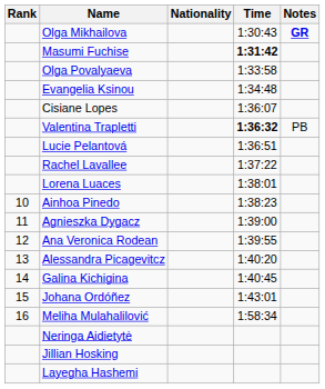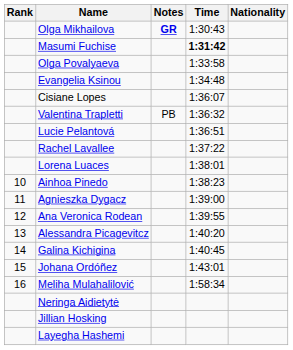 <table class="wikitable sortable" style="text-align:center">
 <tr>
 <th>Rank</th>
 <th>Name</th>
+<th>Notes</th>
+<th>Time</th>
 <th>Nationality</th>
-<th>Time</th>
-<th>Notes</th>
 </tr>
 <tr>
 <td></td>
 <td align=left><a href='#'>Olga Mikhailova</a></td>
+<td><strong><a href='#'>GR</a></strong></td>
+<td>1:30:43</td>
 <td align=left></td>
-<td>1:30:43</td>
-<td><strong><a href='#'>GR</a></strong></td>
 </tr>
 <tr>
 <td></td>
 <td align=left><a href='#'>Masumi Fuchise</a></td>
+<td></td>
+<td><strong>1:31:42</strong></td>
 <td align=left></td>
-<td><strong>1:31:42</strong></td>
-<td></td>
 </tr>
 <tr>
 <td></td>
 <td align=left><a href='#'>Olga Povalyaeva</a></td>
+<td></td>
+<td>1:33:58</td>
 <td align=left></td>
-<td>1:33:58</td>
-<td></td>
 </tr>
 <tr>
 <td></td>
 <td align=left><a href='#'>Evangelia Ksinou</a></td>
+<td></td>
+<td>1:34:48</td>
 <td align=left></td>
-<td>1:34:48</td>
-<td></td>
 </tr>
 <tr>
 <td></td>
 <td align=left>Cisiane Lopes</td>
+<td></td>
+<td>1:36:07</td>
 <td align=left></td>
-<td>1:36:07</td>
-<td></td>
 </tr>
 <tr>
 <td></td>
 <td align=left><a href='#'>Valentina Trapletti</a></td>
+<td>PB</td>
+<td>1:36:32</td>
 <td align=left></td>
-<td><strong>1:36:32</strong></td>
-<td>PB</td>
 </tr>
 <tr>
 <td></td>
 <td align=left><a href='#'>Lucie Pelantová</a></td>
+<td></td>
+<td>1:36:51</td>
 <td align=left></td>
-<td>1:36:51</td>
-<td></td>
 </tr>
 <tr>
 <td></td>
 <td align=left><a href='#'>Rachel Lavallee</a></td>
+<td></td>
+<td>1:37:22</td>
 <td align=left></td>
-<td>1:37:22</td>
-<td></td>
 </tr>
 <tr>
 <td></td>
 <td align=left><a href='#'>Lorena Luaces</a></td>
+<td></td>
+<td>1:38:01</td>
 <td align=left></td>
-<td>1:38:01</td>
-<td></td>
 </tr>
 <tr>
 <td>10</td>
 <td align=left><a href='#'>Ainhoa Pinedo</a></td>
+<td></td>
+<td>1:38:23</td>
 <td align=left></td>
-<td>1:38:23</td>
-<td></td>
 </tr>
 <tr>
 <td>11</td>
 <td align=left><a href='#'>Agnieszka Dygacz</a></td>
+<td></td>
+<td>1:39:00</td>
 <td align=left></td>
-<td>1:39:00</td>
-<td></td>
 </tr>
 <tr>
 <td>12</td>
 <td align=left><a href='#'>Ana Veronica Rodean</a></td>
+<td></td>
+<td>1:39:55</td>
 <td align=left></td>
-<td>1:39:55</td>
-<td></td>
 </tr>
 <tr>
 <td>13</td>
 <td align=left><a href='#'>Alessandra Picagevitcz</a></td>
+<td></td>
+<td>1:40:20</td>
 <td align=left></td>
-<td>1:40:20</td>
-<td></td>
 </tr>
 <tr>
 <td>14</td>
 <td align=left><a href='#'>Galina Kichigina</a></td>
+<td></td>
+<td>1:40:45</td>
 <td align=left></td>
-<td>1:40:45</td>
-<td></td>
 </tr>
 <tr>
 <td>15</td>
 <td align=left><a href='#'>Johana Ordóñez</a></td>
+<td></td>
+<td>1:43:01</td>
 <td align=left></td>
-<td>1:43:01</td>
-<td></td>
 </tr>
 <tr>
 <td>16</td>
 <td align=left><a href='#'>Meliha Mulahalilović</a></td>
+<td></td>
+<td>1:58:34</td>
 <td align=left></td>
-<td>1:58:34</td>
-<td></td>
 </tr>
 <tr>
 <td></td>
 <td align=left><a href='#'>Neringa Aidietytė</a></td>
-<td align=left></td>
 <td></td>
 <td></td>
+<td align=left></td>
 </tr>
 <tr>
 <td></td>
 <td align=left><a href='#'>Jillian Hosking</a></td>
-<td align=left></td>
 <td></td>
 <td></td>
+<td align=left></td>
 </tr>
 <tr>
 <td></td>
 <td align=left><a href='#'>Layegha Hashemi</a></td>
-<td align=left></td>
 <td></td>
 <td></td>
+<td align=left></td>
 </tr>
 </table>
